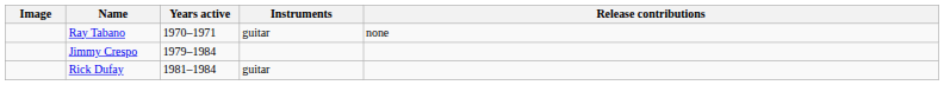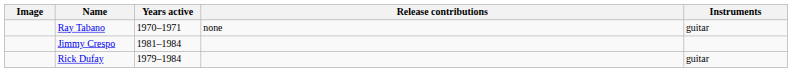 <table class="wikitable" border="1" width=100%>
 <tr>
 <th width="75">Image</th>
 <th width="120">Name</th>
 <th width="100">Years active</th>
+<th>Release contributions</th>
 <th width="160">Instruments</th>
-<th>Release contributions</th>
 </tr>
 <tr>
 <td></td>
 <td><a href='#'>Ray Tabano</a></td>
 <td>1970–1971</td>
+<td>none</td>
 <td>guitar</td>
-<td>none</td>
 </tr>
 <tr>
 <td></td>
 <td><a href='#'>Jimmy Crespo</a></td>
-<td>1979–1984</td>
+<td>1981–1984</td>
 <td></td>
 <td></td>
 </tr>
 <tr>
 <td></td>
 <td><a href='#'>Rick Dufay</a></td>
-<td>1981–1984</td>
+<td>1979–1984</td>
+<td></td>
 <td>guitar</td>
-<td></td>
 </tr>
 </table>
